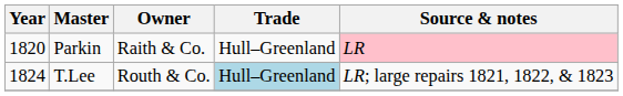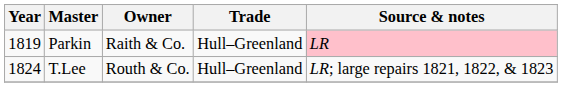 <table class="sortable wikitable">
 <tr>
 <th>Year</th>
 <th>Master</th>
 <th>Owner</th>
 <th>Trade</th>
 <th>Source & notes</th>
 </tr>
 <tr>
-<td>1820</td>
+<td>1819</td>
 <td>Parkin</td>
 <td>Raith & Co.</td>
 <td>Hull–Greenland</td>
 <td style="background: pink;"><em>LR</em></td>
 </tr>
 <tr>
 <td>1824</td>
 <td>T.Lee</td>
 <td>Routh & Co.</td>
-<td style="background: lightblue;">Hull–Greenland</td>
+<td>Hull–Greenland</td>
 <td><em>LR</em>; large repairs 1821, 1822, & 1823</td>
 </tr>
 <tr>
 </tr>
 </table>
